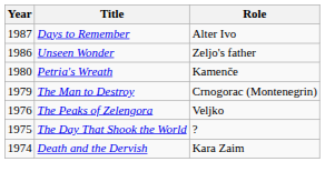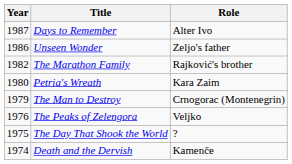 <table class="wikitable sortable">
 <tr>
 <th>Year</th>
 <th>Title</th>
 <th>Role</th>
 </tr>
 <tr>
 <td>1987</td>
 <td><em><a href='#'>Days to Remember</a></em></td>
 <td>Alter Ivo</td>
 </tr>
 <tr>
 <td>1986</td>
 <td><em><a href='#'>Unseen Wonder</a></em></td>
 <td>Zeljo's father</td>
 </tr>
 <tr>
+<td>1982</td>
+<td><em><a href='#'>The Marathon Family</a></em></td>
+<td>Rajković's brother</td>
+</tr>
+<tr>
 <td>1980</td>
 <td><em><a href='#'>Petria's Wreath</a></em></td>
-<td>Kamenče</td>
+<td>Kara Zaim</td>
 </tr>
 <tr>
 <td>1979</td>
 <td><em><a href='#'>The Man to Destroy</a></em></td>
 <td>Crnogorac (Montenegrin)</td>
 </tr>
 <tr>
 <td>1976</td>
 <td><em><a href='#'>The Peaks of Zelengora</a></em></td>
 <td>Veljko</td>
 </tr>
 <tr>
 <td>1975</td>
 <td><em><a href='#'>The Day That Shook the World</a></em></td>
 <td>?</td>
 </tr>
 <tr>
 <td>1974</td>
 <td><em><a href='#'>Death and the Dervish</a></em></td>
-<td>Kara Zaim</td>
+<td>Kamenče</td>
 </tr>
 </table>
